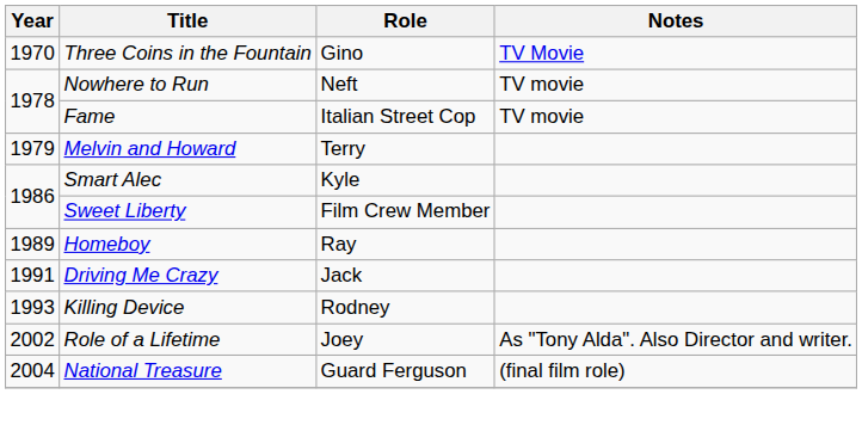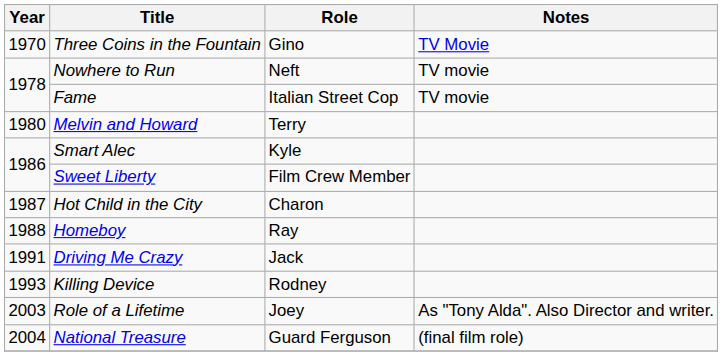 <table class="wikitable sortable">
 <tr>
 <th>Year</th>
 <th>Title</th>
 <th>Role</th>
 <th>Notes</th>
 </tr>
 <tr>
 <td>1970</td>
 <td><em>Three Coins in the Fountain</em></td>
 <td>Gino</td>
 <td><a href='#'>TV Movie</a></td>
 </tr>
 <tr>
 <td rowspan="2">1978</td>
 <td><em>Nowhere to Run</em></td>
 <td>Neft</td>
 <td>TV movie</td>
 </tr>
 <tr>
 <td><em>Fame</em></td>
 <td>Italian Street Cop</td>
 <td>TV movie</td>
 </tr>
 <tr>
-<td>1979</td>
+<td>1980</td>
 <td><em><a href='#'>Melvin and Howard</a></em></td>
 <td>Terry</td>
 <td></td>
 </tr>
 <tr>
 <td rowspan="2">1986</td>
 <td><em>Smart Alec</em></td>
 <td>Kyle</td>
 <td></td>
 </tr>
 <tr>
 <td><em><a href='#'>Sweet Liberty</a></em></td>
 <td>Film Crew Member</td>
 <td></td>
 </tr>
 <tr>
-<td>1989</td>
+<td>1987</td>
+<td><em>Hot Child in the City</em></td>
+<td>Charon</td>
+<td></td>
+</tr>
+<tr>
+<td>1988</td>
 <td><em><a href='#'>Homeboy</a></em></td>
 <td>Ray</td>
 <td></td>
 </tr>
 <tr>
 <td>1991</td>
 <td><em><a href='#'>Driving Me Crazy</a></em></td>
 <td>Jack</td>
 <td></td>
 </tr>
 <tr>
 <td>1993</td>
 <td><em>Killing Device</em></td>
 <td>Rodney</td>
 <td></td>
 </tr>
 <tr>
-<td>2002</td>
+<td>2003</td>
 <td><em>Role of a Lifetime</em></td>
 <td>Joey</td>
 <td>As "Tony Alda". Also Director and writer.</td>
 </tr>
 <tr>
 <td>2004</td>
 <td><em><a href='#'>National Treasure</a></em></td>
 <td>Guard Ferguson</td>
 <td>(final film role)</td>
 </tr>
 <tr>
 </tr>
 </table>
